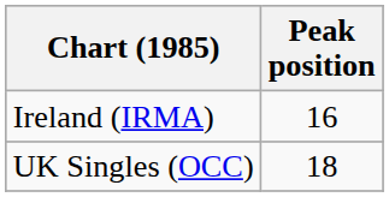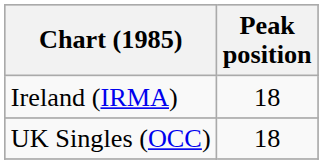 <table class="wikitable">
 <tr>
 <th>Chart (1985)</th>
 <th>Peak<br>position</th>
 </tr>
 <tr>
 <td>Ireland (<a href='#'>IRMA</a>)</td>
-<td align="center">16</td>
+<td align="center">18</td>
 </tr>
 <tr>
 <td>UK Singles (<a href='#'>OCC</a>)</td>
 <td align="center">18</td>
 </tr>
 </table>
